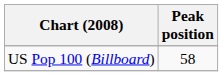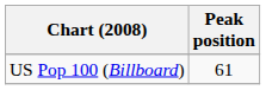 <table class="wikitable sortable">
 <tr>
 <th>Chart (2008)</th>
 <th>Peak<br>position</th>
 </tr>
 <tr>
 </tr>
 <tr>
 </tr>
 <tr>
 </tr>
 <tr>
 </tr>
 <tr>
 <td>US <a href='#'>Pop 100</a> (<em><a href='#'>Billboard</a></em>)</td>
-<td align="center">58</td>
+<td align="center">61</td>
 </tr>
 <tr>
 </tr>
 </table>
